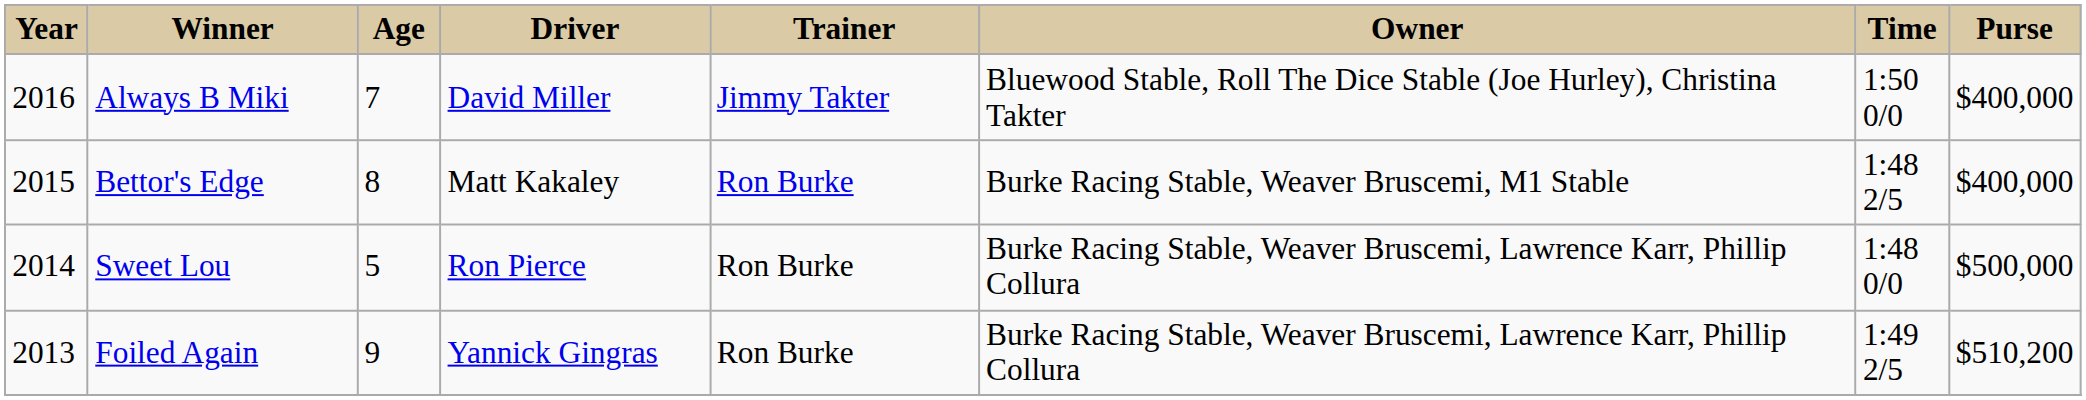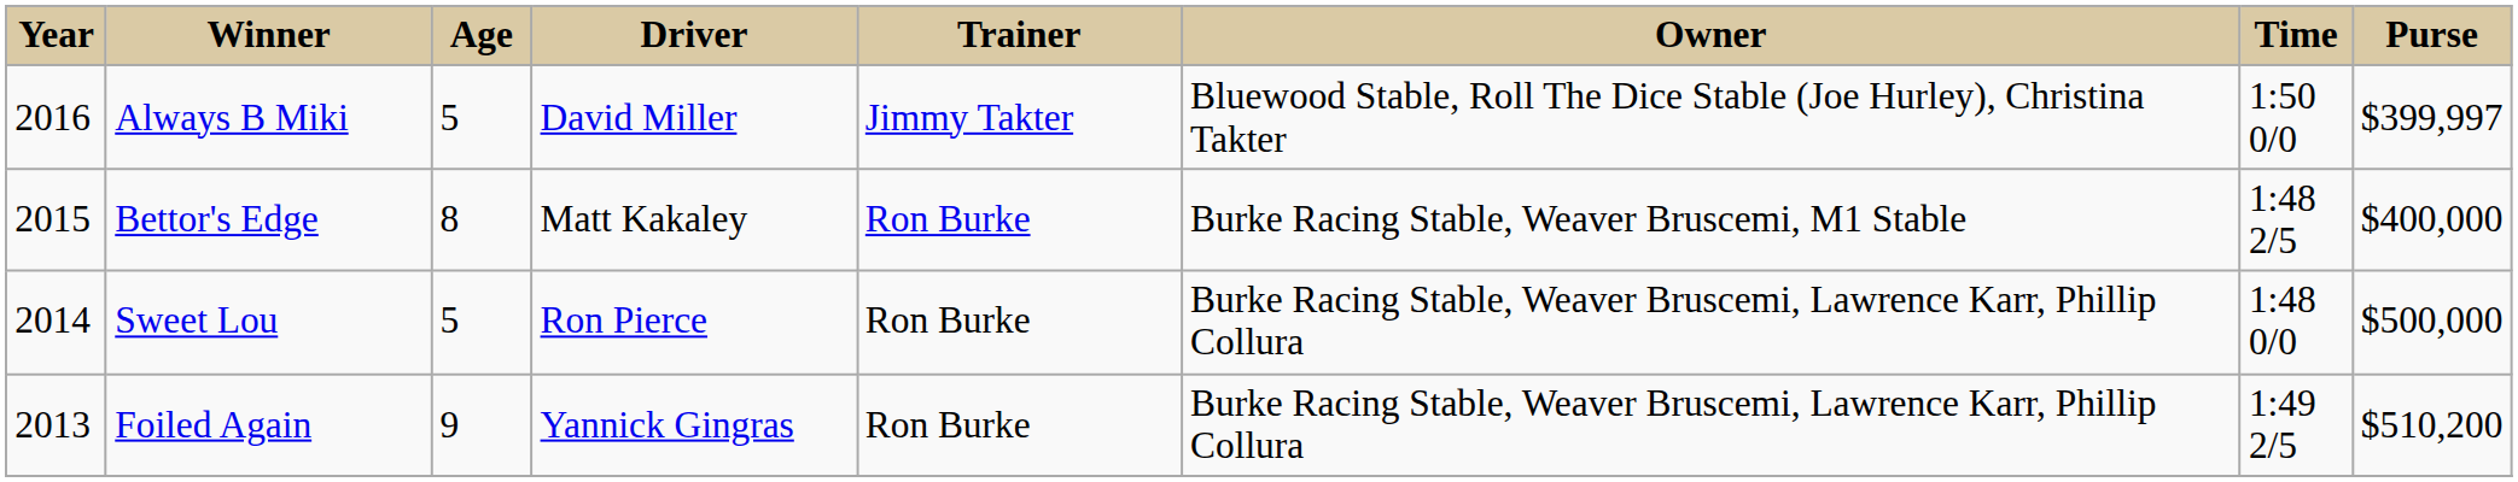 <table class="wikitable sortable">
 <tr>
 <th style="background-color:#DACAA5; width:35px">Year<br></th>
 <th style="background-color:#DACAA5; width:130px">Winner<br></th>
 <th style="background-color:#DACAA5; width:35px">Age <br></th>
 <th style="background-color:#DACAA5; width:130px">Driver<br></th>
 <th style="background-color:#DACAA5; width:130px">Trainer<br></th>
 <th style="background-color:#DACAA5; width:440px">Owner<br></th>
 <th style="background-color:#DACAA5; width:40px">Time <br></th>
 <th style="background-color:#DACAA5; width:40px">Purse<br></th>
 </tr>
 <tr>
 <td>2016</td>
 <td><a href='#'>Always B Miki</a></td>
-<td>7</td>
+<td>5</td>
 <td><a href='#'>David Miller</a></td>
 <td><a href='#'>Jimmy Takter</a></td>
 <td>Bluewood Stable, Roll The Dice Stable (Joe Hurley), Christina Takter</td>
 <td>1:50 0/0</td>
-<td>$400,000</td>
+<td>$399,997</td>
 </tr>
 <tr>
 <td>2015</td>
 <td><a href='#'>Bettor's Edge</a></td>
 <td>8</td>
 <td>Matt Kakaley</td>
 <td><a href='#'>Ron Burke</a></td>
 <td>Burke Racing Stable, Weaver Bruscemi, M1 Stable</td>
 <td>1:48 2/5</td>
 <td>$400,000</td>
 </tr>
 <tr>
 <td>2014</td>
 <td><a href='#'>Sweet Lou</a></td>
 <td>5</td>
 <td><a href='#'>Ron Pierce</a></td>
 <td>Ron Burke</td>
 <td>Burke Racing Stable, Weaver Bruscemi, Lawrence Karr, Phillip Collura</td>
 <td>1:48 0/0</td>
 <td>$500,000</td>
 </tr>
 <tr>
 <td>2013</td>
 <td><a href='#'>Foiled Again</a></td>
 <td>9</td>
 <td><a href='#'>Yannick Gingras</a></td>
 <td>Ron Burke</td>
 <td>Burke Racing Stable, Weaver Bruscemi, Lawrence Karr, Phillip Collura</td>
 <td>1:49 2/5</td>
 <td>$510,200</td>
 </tr>
 <tr>
 </tr>
 </table>
